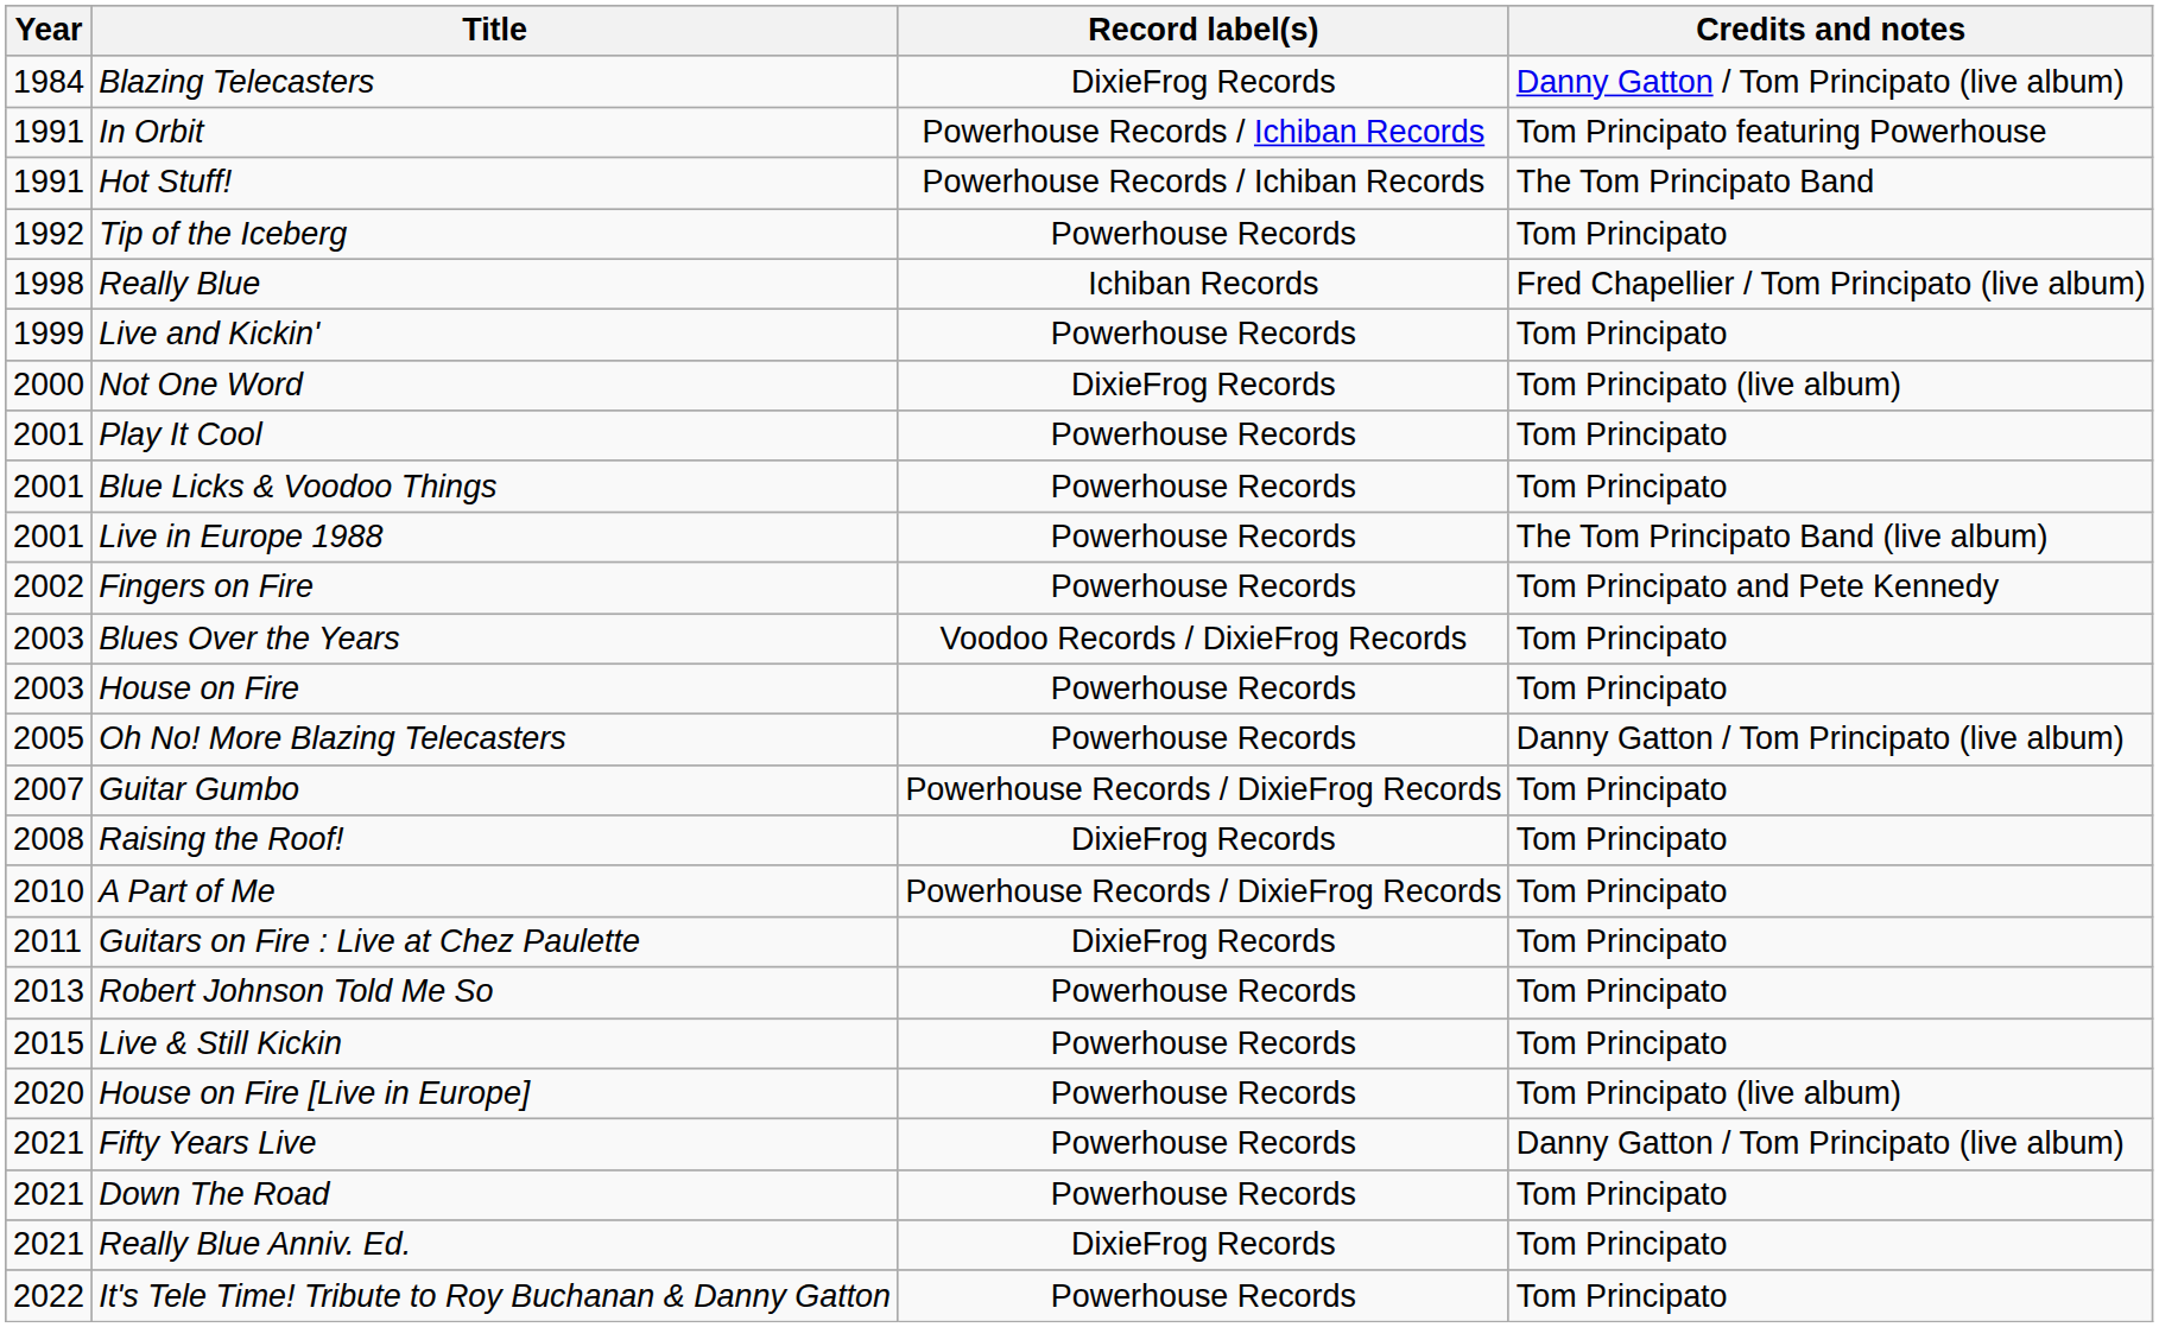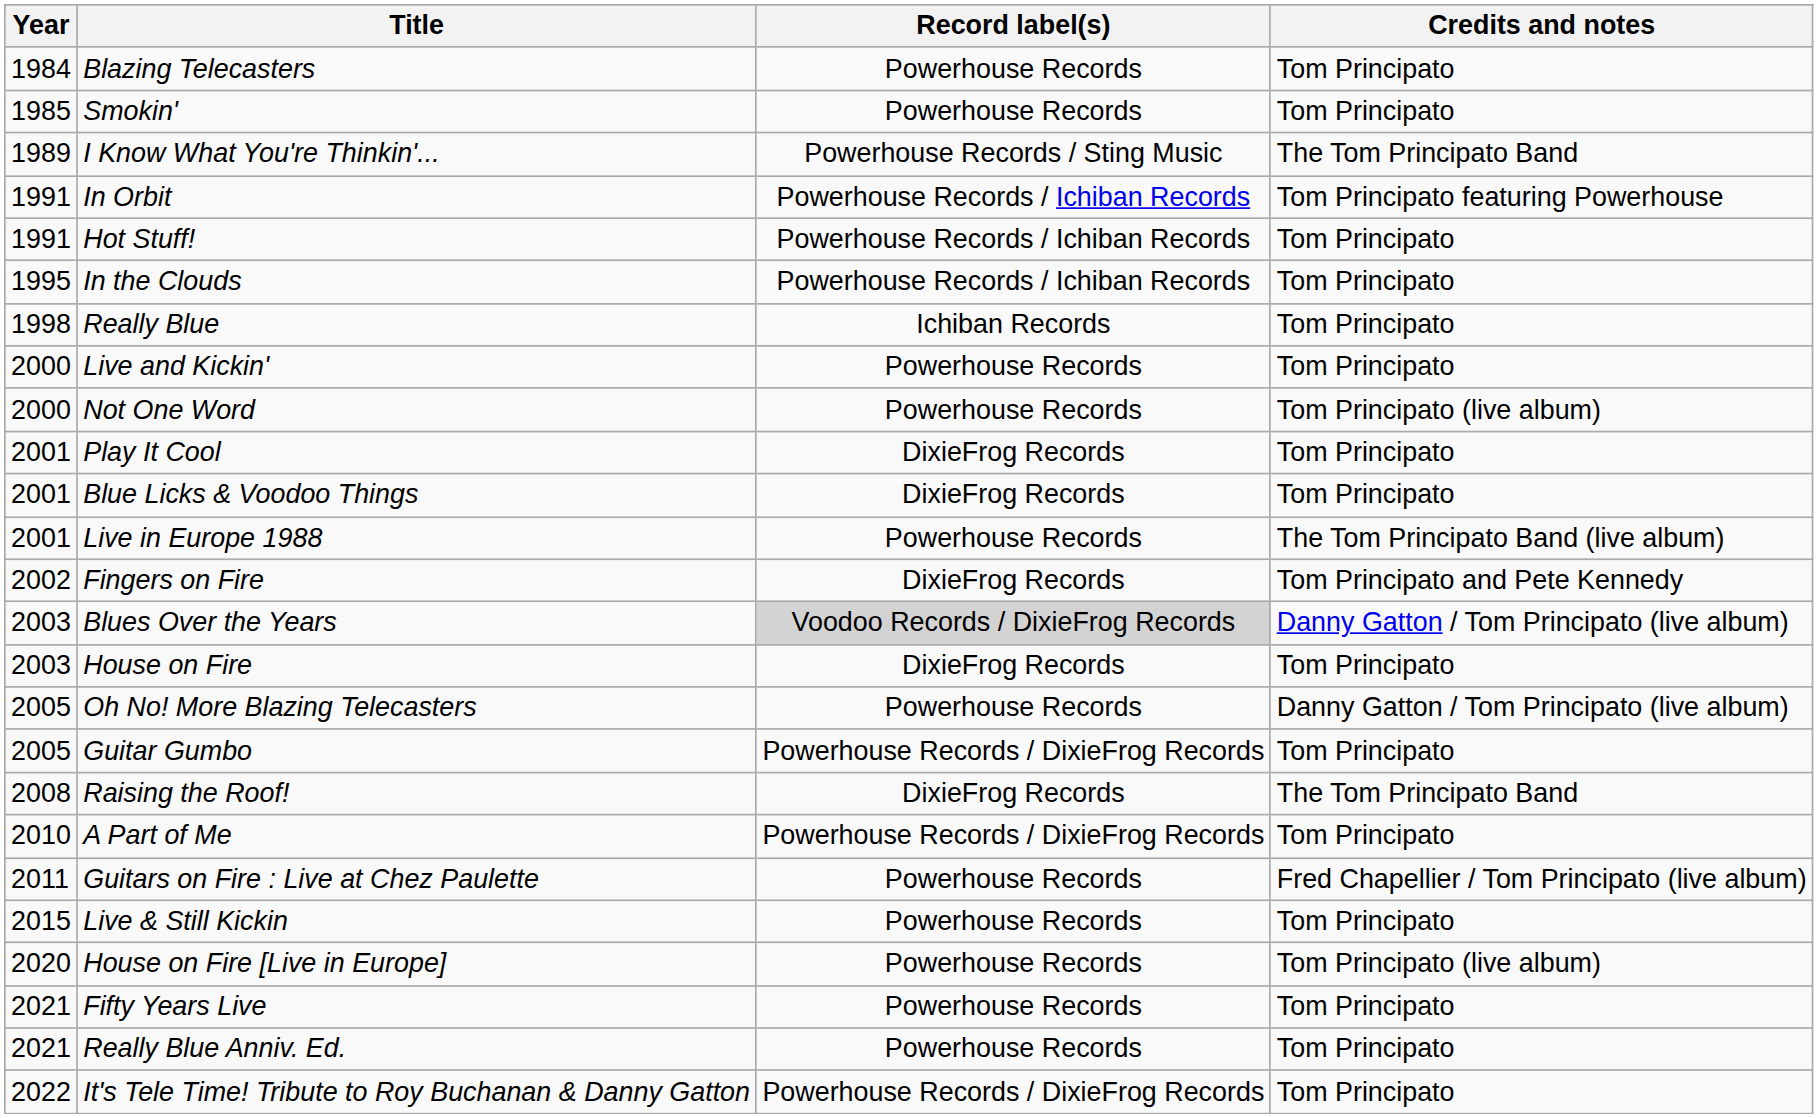 <table class="wikitable sortable">
 <tr>
 <th>Year</th>
 <th>Title</th>
 <th>Record label(s)</th>
 <th>Credits and notes</th>
 </tr>
 <tr>
 <td>1984</td>
 <td><em>Blazing Telecasters</em></td>
-<td style="text-align:center;">DixieFrog Records</td>
-<td><a href='#'>Danny Gatton</a> / Tom Principato (live album)</td>
+<td style="text-align:center;">Powerhouse Records</td>
+<td>Tom Principato</td>
+</tr>
+<tr>
+<td>1985</td>
+<td><em>Smokin' </em></td>
+<td style="text-align:center;">Powerhouse Records</td>
+<td>Tom Principato</td>
+</tr>
+<tr>
+<td>1989</td>
+<td><em>I Know What You're Thinkin'...</em></td>
+<td style="text-align:center;">Powerhouse Records / Sting Music</td>
+<td>The Tom Principato Band</td>
 </tr>
 <tr>
 <td>1991</td>
 <td><em>In Orbit</em></td>
 <td style="text-align:center;">Powerhouse Records / <a href='#'>Ichiban Records</a></td>
 <td>Tom Principato featuring Powerhouse</td>
 </tr>
 <tr>
 <td>1991</td>
 <td><em>Hot Stuff!</em></td>
 <td style="text-align:center;">Powerhouse Records / Ichiban Records</td>
-<td>The Tom Principato Band</td>
+<td>Tom Principato</td>
 </tr>
 <tr>
-<td>1992</td>
-<td><em>Tip of the Iceberg</em></td>
-<td style="text-align:center;">Powerhouse Records</td>
+<td>1995</td>
+<td><em>In the Clouds</em></td>
+<td style="text-align:center;">Powerhouse Records / Ichiban Records</td>
 <td>Tom Principato</td>
 </tr>
 <tr>
 <td>1998</td>
 <td><em>Really Blue</em></td>
 <td style="text-align:center;">Ichiban Records</td>
-<td>Fred Chapellier / Tom Principato (live album)</td>
+<td>Tom Principato</td>
 </tr>
 <tr>
-<td>1999</td>
+<td>2000</td>
 <td><em>Live and Kickin' </em></td>
 <td style="text-align:center;">Powerhouse Records</td>
 <td>Tom Principato</td>
 </tr>
 <tr>
 <td>2000</td>
 <td><em>Not One Word</em></td>
-<td style="text-align:center;">DixieFrog Records</td>
+<td style="text-align:center;">Powerhouse Records</td>
 <td>Tom Principato (live album)</td>
 </tr>
 <tr>
 <td>2001</td>
 <td><em>Play It Cool</em></td>
-<td style="text-align:center;">Powerhouse Records</td>
+<td style="text-align:center;">DixieFrog Records</td>
 <td>Tom Principato</td>
 </tr>
 <tr>
 <td>2001</td>
 <td><em>Blue Licks & Voodoo Things</em></td>
-<td style="text-align:center;">Powerhouse Records</td>
+<td style="text-align:center;">DixieFrog Records</td>
 <td>Tom Principato</td>
 </tr>
 <tr>
 <td>2001</td>
 <td><em>Live in Europe 1988</em></td>
 <td style="text-align:center;">Powerhouse Records</td>
 <td>The Tom Principato Band (live album)</td>
 </tr>
 <tr>
 <td>2002</td>
 <td><em>Fingers on Fire</em></td>
-<td style="text-align:center;">Powerhouse Records</td>
+<td style="text-align:center;">DixieFrog Records</td>
 <td>Tom Principato and Pete Kennedy</td>
 </tr>
 <tr>
 <td>2003</td>
 <td><em>Blues Over the Years</em></td>
-<td style="text-align:center;">Voodoo Records / DixieFrog Records</td>
-<td>Tom Principato</td>
+<td style="background: lightgrey; text-align:center;">Voodoo Records / DixieFrog Records</td>
+<td><a href='#'>Danny Gatton</a> / Tom Principato (live album)</td>
 </tr>
 <tr>
 <td>2003</td>
 <td><em>House on Fire</em></td>
-<td style="text-align:center;">Powerhouse Records</td>
+<td style="text-align:center;">DixieFrog Records</td>
 <td>Tom Principato</td>
 </tr>
 <tr>
 <td>2005</td>
 <td><em>Oh No! More Blazing Telecasters</em></td>
 <td style="text-align:center;">Powerhouse Records</td>
 <td>Danny Gatton / Tom Principato (live album)</td>
 </tr>
 <tr>
-<td>2007</td>
+<td>2005</td>
 <td><em>Guitar Gumbo</em></td>
 <td style="text-align:center;">Powerhouse Records / DixieFrog Records</td>
 <td>Tom Principato</td>
 </tr>
 <tr>
 <td>2008</td>
 <td><em>Raising the Roof!</em></td>
 <td style="text-align:center;">DixieFrog Records</td>
-<td>Tom Principato</td>
+<td>The Tom Principato Band</td>
 </tr>
 <tr>
 <td>2010</td>
 <td><em>A Part of Me</em></td>
 <td style="text-align:center;">Powerhouse Records / DixieFrog Records</td>
 <td>Tom Principato</td>
 </tr>
 <tr>
 <td>2011</td>
 <td><em>Guitars on Fire : Live at Chez Paulette</em></td>
-<td style="text-align:center;">DixieFrog Records</td>
-<td>Tom Principato</td>
-</tr>
-<tr>
-<td>2013</td>
-<td><em>Robert Johnson Told Me So</em></td>
 <td style="text-align:center;">Powerhouse Records</td>
-<td>Tom Principato</td>
+<td>Fred Chapellier / Tom Principato (live album)</td>
 </tr>
 <tr>
 <td>2015</td>
 <td><em>Live & Still Kickin</em></td>
 <td style="text-align:center;">Powerhouse Records</td>
 <td>Tom Principato</td>
 </tr>
 <tr>
 <td>2020</td>
 <td><em>House on Fire [Live in Europe]</em></td>
 <td style="text-align:center;">Powerhouse Records</td>
 <td>Tom Principato (live album)</td>
 </tr>
 <tr>
 <td>2021</td>
 <td><em>Fifty Years Live</em></td>
 <td style="text-align:center;">Powerhouse Records</td>
-<td>Danny Gatton / Tom Principato (live album)</td>
-</tr>
-<tr>
-<td>2021</td>
-<td><em>Down The Road</em></td>
-<td style="text-align:center;">Powerhouse Records</td>
 <td>Tom Principato</td>
 </tr>
 <tr>
 <td>2021</td>
 <td><em>Really Blue Anniv. Ed.</em></td>
-<td style="text-align:center;">DixieFrog Records</td>
+<td style="text-align:center;">Powerhouse Records</td>
 <td>Tom Principato</td>
 </tr>
 <tr>
 <td>2022</td>
 <td><em>It's Tele Time! Tribute to Roy Buchanan & Danny Gatton</em></td>
-<td style="text-align:center;">Powerhouse Records</td>
+<td style="text-align:center;">Powerhouse Records / DixieFrog Records</td>
 <td>Tom Principato</td>
 </tr>
 </table>
